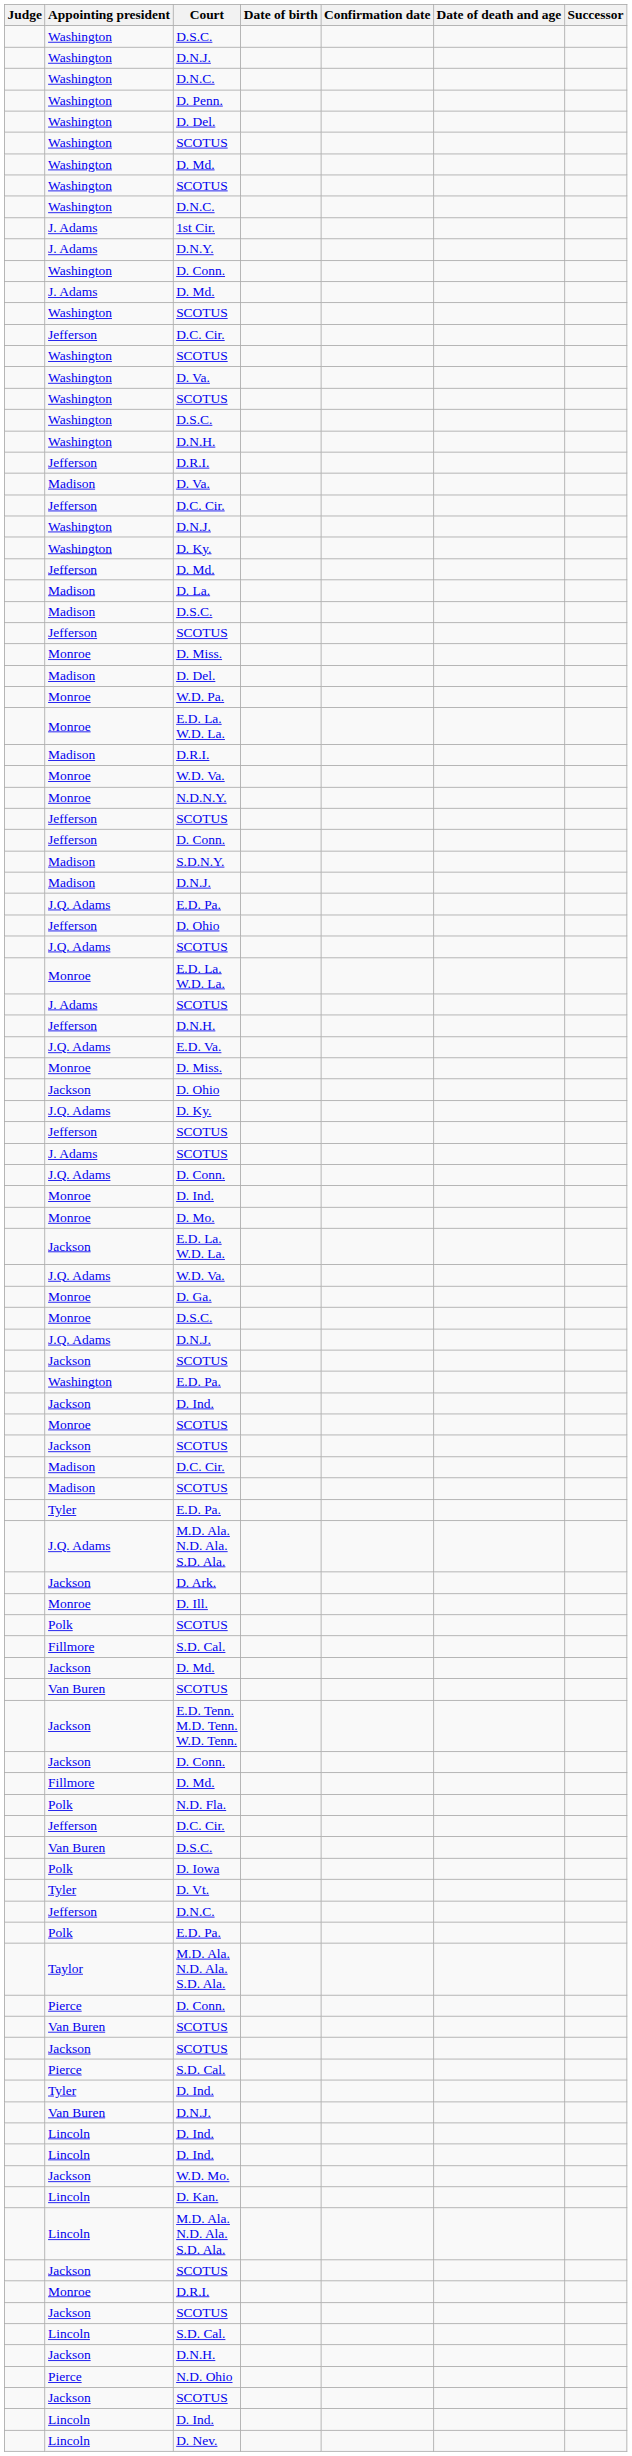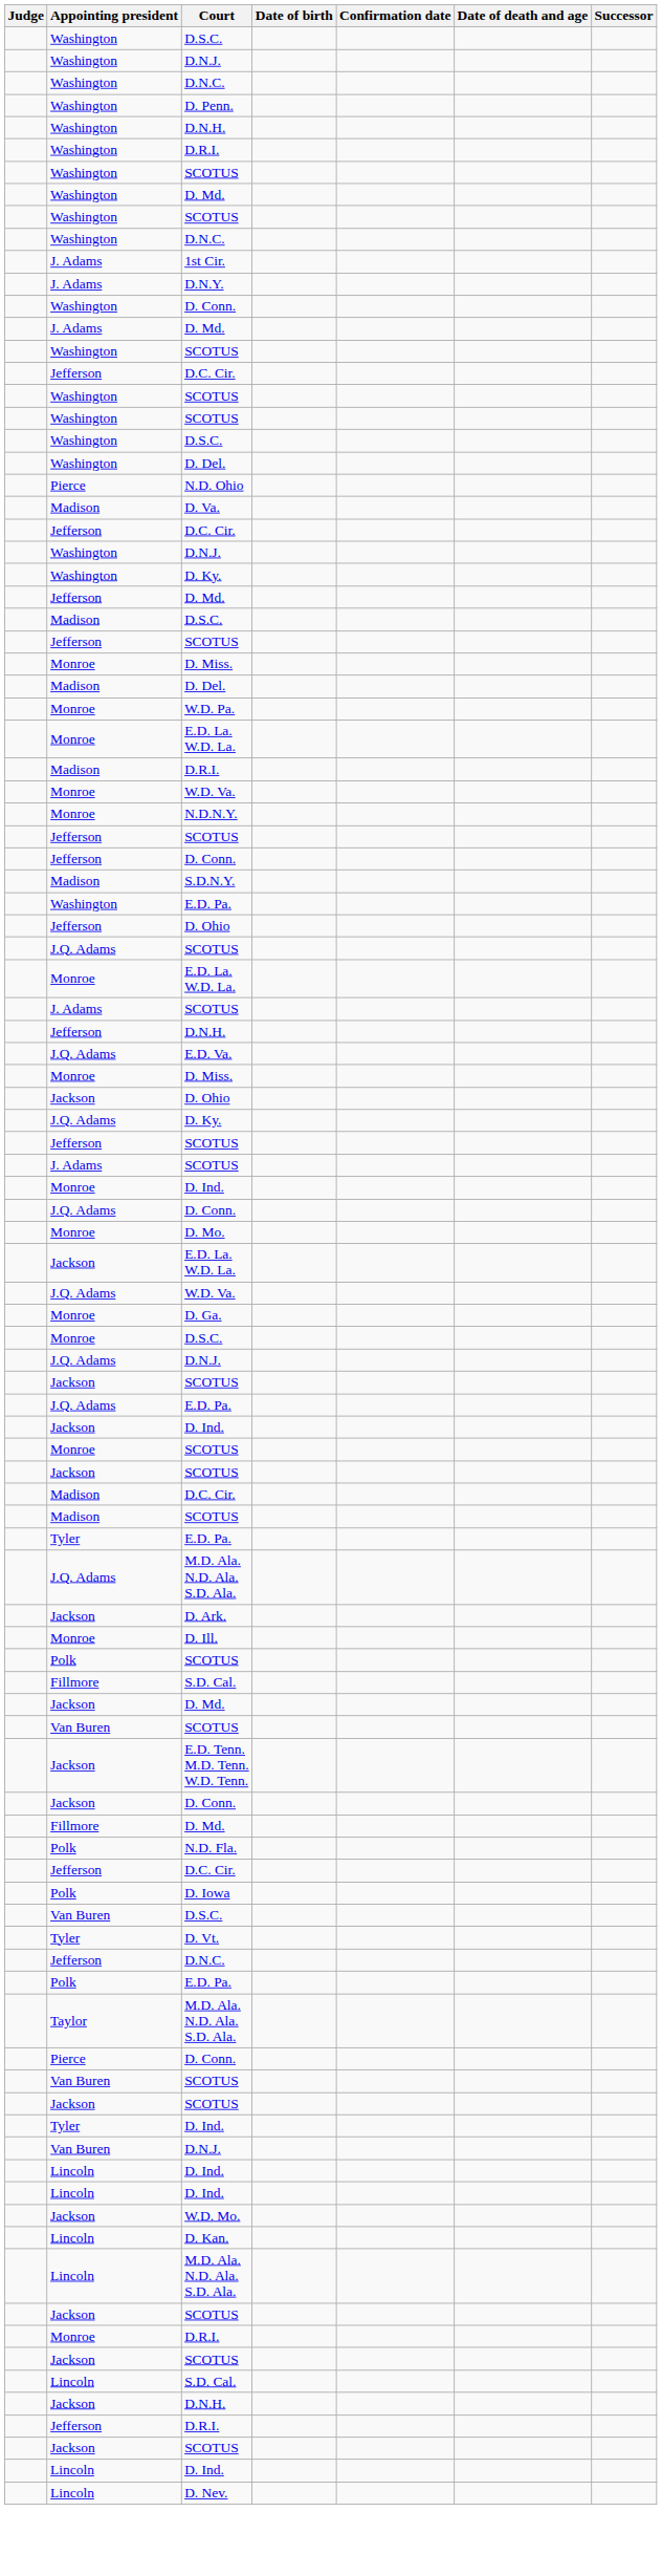 <table class="wikitable sortable sort-under mw-collapsible">
 <tr>
 <th>Judge</th>
 <th>Appointing president</th>
 <th>Court</th>
 <th>Date of birth</th>
 <th>Confirmation date</th>
 <th>Date of death and age</th>
 <th>Successor</th>
 </tr>
 <tr>
 <td></td>
 <td><a href='#'>Washington</a></td>
 <td><a href='#'>D.S.C.</a></td>
 <td></td>
 <td></td>
 <td></td>
 <td></td>
 </tr>
 <tr>
 <td></td>
 <td><a href='#'>Washington</a></td>
 <td><a href='#'>D.N.J.</a></td>
 <td></td>
 <td></td>
 <td></td>
 <td></td>
 </tr>
 <tr>
 <td></td>
 <td><a href='#'>Washington</a></td>
 <td><a href='#'>D.N.C.</a></td>
 <td></td>
 <td></td>
 <td></td>
 <td></td>
 </tr>
 <tr>
 <td></td>
 <td><a href='#'>Washington</a></td>
 <td><a href='#'>D. Penn.</a></td>
 <td></td>
 <td></td>
 <td></td>
 <td></td>
 </tr>
 <tr>
 <td></td>
 <td><a href='#'>Washington</a></td>
-<td><a href='#'>D. Del.</a></td>
+<td><a href='#'>D.N.H.</a></td>
+<td></td>
+<td></td>
+<td></td>
+<td></td>
+</tr>
+<tr>
+<td></td>
+<td><a href='#'>Washington</a></td>
+<td><a href='#'>D.R.I.</a></td>
 <td></td>
 <td></td>
 <td></td>
 <td></td>
 </tr>
 <tr>
 <td></td>
 <td><a href='#'>Washington</a></td>
 <td><a href='#'>SCOTUS</a></td>
 <td></td>
 <td></td>
 <td></td>
 <td></td>
 </tr>
 <tr>
 <td></td>
 <td><a href='#'>Washington</a></td>
 <td><a href='#'>D. Md.</a></td>
 <td></td>
 <td></td>
 <td></td>
 <td></td>
 </tr>
 <tr>
 <td></td>
 <td><a href='#'>Washington</a></td>
 <td><a href='#'>SCOTUS</a></td>
 <td></td>
 <td></td>
 <td></td>
 <td></td>
 </tr>
 <tr>
 <td></td>
 <td><a href='#'>Washington</a></td>
 <td><a href='#'>D.N.C.</a></td>
 <td></td>
 <td></td>
 <td></td>
 <td></td>
 </tr>
 <tr>
 <td></td>
 <td><a href='#'>J. Adams</a></td>
 <td><a href='#'>1st Cir.</a></td>
 <td></td>
 <td></td>
 <td></td>
 <td></td>
 </tr>
 <tr>
 <td></td>
 <td><a href='#'>J. Adams</a></td>
 <td><a href='#'>D.N.Y.</a></td>
 <td></td>
 <td></td>
 <td></td>
 <td></td>
 </tr>
 <tr>
 <td></td>
 <td><a href='#'>Washington</a></td>
 <td><a href='#'>D. Conn.</a></td>
 <td></td>
 <td></td>
 <td></td>
 <td></td>
 </tr>
 <tr>
 <td></td>
 <td><a href='#'>J. Adams</a></td>
 <td><a href='#'>D. Md.</a></td>
 <td></td>
 <td></td>
 <td></td>
 <td></td>
 </tr>
 <tr>
 <td></td>
 <td><a href='#'>Washington</a></td>
 <td><a href='#'>SCOTUS</a></td>
 <td></td>
 <td></td>
 <td></td>
 <td></td>
 </tr>
 <tr>
 <td></td>
 <td><a href='#'>Jefferson</a></td>
 <td><a href='#'>D.C. Cir.</a></td>
 <td></td>
 <td></td>
 <td></td>
 <td></td>
 </tr>
 <tr>
 <td></td>
 <td><a href='#'>Washington</a></td>
 <td><a href='#'>SCOTUS</a></td>
 <td></td>
 <td></td>
 <td></td>
 <td></td>
 </tr>
 <tr>
 <td></td>
 <td><a href='#'>Washington</a></td>
-<td><a href='#'>D. Va.</a></td>
-<td></td>
-<td></td>
-<td></td>
-<td></td>
-</tr>
-<tr>
-<td></td>
-<td><a href='#'>Washington</a></td>
 <td><a href='#'>SCOTUS</a></td>
 <td></td>
 <td></td>
 <td></td>
 <td></td>
 </tr>
 <tr>
 <td></td>
 <td><a href='#'>Washington</a></td>
 <td><a href='#'>D.S.C.</a></td>
 <td></td>
 <td></td>
 <td></td>
 <td></td>
 </tr>
 <tr>
 <td></td>
 <td><a href='#'>Washington</a></td>
-<td><a href='#'>D.N.H.</a></td>
+<td><a href='#'>D. Del.</a></td>
 <td></td>
 <td></td>
 <td></td>
 <td></td>
 </tr>
 <tr>
 <td></td>
-<td><a href='#'>Jefferson</a></td>
-<td><a href='#'>D.R.I.</a></td>
+<td><a href='#'>Pierce</a></td>
+<td><a href='#'>N.D. Ohio</a></td>
 <td></td>
 <td></td>
 <td></td>
 <td></td>
 </tr>
 <tr>
 <td></td>
 <td><a href='#'>Madison</a></td>
 <td><a href='#'>D. Va.</a></td>
 <td></td>
 <td></td>
 <td></td>
 <td></td>
 </tr>
 <tr>
 <td></td>
 <td><a href='#'>Jefferson</a></td>
 <td><a href='#'>D.C. Cir.</a></td>
 <td></td>
 <td></td>
 <td></td>
 <td></td>
 </tr>
 <tr>
 <td></td>
 <td><a href='#'>Washington</a></td>
 <td><a href='#'>D.N.J.</a></td>
 <td></td>
 <td></td>
 <td></td>
 <td></td>
 </tr>
 <tr>
 <td></td>
 <td><a href='#'>Washington</a></td>
 <td><a href='#'>D. Ky.</a></td>
 <td></td>
 <td></td>
 <td></td>
 <td></td>
 </tr>
 <tr>
 <td></td>
 <td><a href='#'>Jefferson</a></td>
 <td><a href='#'>D. Md.</a></td>
-<td></td>
-<td></td>
-<td></td>
-<td></td>
-</tr>
-<tr>
-<td></td>
-<td><a href='#'>Madison</a></td>
-<td><a href='#'>D. La.</a></td>
 <td></td>
 <td></td>
 <td></td>
 <td></td>
 </tr>
 <tr>
 <td></td>
 <td><a href='#'>Madison</a></td>
 <td><a href='#'>D.S.C.</a></td>
 <td></td>
 <td></td>
 <td></td>
 <td></td>
 </tr>
 <tr>
 <td></td>
 <td><a href='#'>Jefferson</a></td>
 <td><a href='#'>SCOTUS</a></td>
 <td></td>
 <td></td>
 <td></td>
 <td></td>
 </tr>
 <tr>
 <td></td>
 <td><a href='#'>Monroe</a></td>
 <td><a href='#'>D. Miss.</a></td>
 <td></td>
 <td></td>
 <td></td>
 <td></td>
 </tr>
 <tr>
 <td></td>
 <td><a href='#'>Madison</a></td>
 <td><a href='#'>D. Del.</a></td>
 <td></td>
 <td></td>
 <td></td>
 <td></td>
 </tr>
 <tr>
 <td></td>
 <td><a href='#'>Monroe</a></td>
 <td><a href='#'>W.D. Pa.</a></td>
 <td></td>
 <td></td>
 <td></td>
 <td></td>
 </tr>
 <tr>
 <td></td>
 <td><a href='#'>Monroe</a></td>
 <td><a href='#'>E.D. La.</a><br><a href='#'>W.D. La.</a></td>
 <td></td>
 <td></td>
 <td></td>
 <td></td>
 </tr>
 <tr>
 <td></td>
 <td><a href='#'>Madison</a></td>
 <td><a href='#'>D.R.I.</a></td>
 <td></td>
 <td></td>
 <td></td>
 <td></td>
 </tr>
 <tr>
 <td></td>
 <td><a href='#'>Monroe</a></td>
 <td><a href='#'>W.D. Va.</a></td>
 <td></td>
 <td></td>
 <td></td>
 <td></td>
 </tr>
 <tr>
 <td></td>
 <td><a href='#'>Monroe</a></td>
 <td><a href='#'>N.D.N.Y.</a></td>
 <td></td>
 <td></td>
 <td></td>
 <td></td>
 </tr>
 <tr>
 <td></td>
 <td><a href='#'>Jefferson</a></td>
 <td><a href='#'>SCOTUS</a></td>
 <td></td>
 <td></td>
 <td></td>
 <td></td>
 </tr>
 <tr>
 <td></td>
 <td><a href='#'>Jefferson</a></td>
 <td><a href='#'>D. Conn.</a></td>
 <td></td>
 <td></td>
 <td></td>
 <td></td>
 </tr>
 <tr>
 <td></td>
 <td><a href='#'>Madison</a></td>
 <td><a href='#'>S.D.N.Y.</a></td>
 <td></td>
 <td></td>
 <td></td>
 <td></td>
 </tr>
 <tr>
 <td></td>
-<td><a href='#'>Madison</a></td>
-<td><a href='#'>D.N.J.</a></td>
-<td></td>
-<td></td>
-<td></td>
-<td></td>
-</tr>
-<tr>
-<td></td>
-<td><a href='#'>J.Q. Adams</a></td>
+<td><a href='#'>Washington</a></td>
 <td><a href='#'>E.D. Pa.</a></td>
 <td></td>
 <td></td>
 <td></td>
 <td></td>
 </tr>
 <tr>
 <td></td>
 <td><a href='#'>Jefferson</a></td>
 <td><a href='#'>D. Ohio</a></td>
 <td></td>
 <td></td>
 <td></td>
 <td></td>
 </tr>
 <tr>
 <td></td>
 <td><a href='#'>J.Q. Adams</a></td>
 <td><a href='#'>SCOTUS</a></td>
 <td></td>
 <td></td>
 <td></td>
 <td></td>
 </tr>
 <tr>
 <td></td>
 <td><a href='#'>Monroe</a></td>
 <td><a href='#'>E.D. La.</a><br><a href='#'>W.D. La.</a></td>
 <td></td>
 <td></td>
 <td></td>
 <td></td>
 </tr>
 <tr>
 <td></td>
 <td><a href='#'>J. Adams</a></td>
 <td><a href='#'>SCOTUS</a></td>
 <td></td>
 <td></td>
 <td></td>
 <td></td>
 </tr>
 <tr>
 <td></td>
 <td><a href='#'>Jefferson</a></td>
 <td><a href='#'>D.N.H.</a></td>
 <td></td>
 <td></td>
 <td></td>
 <td></td>
 </tr>
 <tr>
 <td></td>
 <td><a href='#'>J.Q. Adams</a></td>
 <td><a href='#'>E.D. Va.</a></td>
 <td></td>
 <td></td>
 <td></td>
 <td></td>
 </tr>
 <tr>
 <td></td>
 <td><a href='#'>Monroe</a></td>
 <td><a href='#'>D. Miss.</a></td>
 <td></td>
 <td></td>
 <td></td>
 <td></td>
 </tr>
 <tr>
 <td></td>
 <td><a href='#'>Jackson</a></td>
 <td><a href='#'>D. Ohio</a></td>
 <td></td>
 <td></td>
 <td></td>
 <td></td>
 </tr>
 <tr>
 <td></td>
 <td><a href='#'>J.Q. Adams</a></td>
 <td><a href='#'>D. Ky.</a></td>
 <td></td>
 <td></td>
 <td></td>
 <td></td>
 </tr>
 <tr>
 <td></td>
 <td><a href='#'>Jefferson</a></td>
 <td><a href='#'>SCOTUS</a></td>
 <td></td>
 <td></td>
 <td></td>
 <td></td>
 </tr>
 <tr>
 <td></td>
 <td><a href='#'>J. Adams</a></td>
 <td><a href='#'>SCOTUS</a></td>
 <td></td>
 <td></td>
 <td></td>
 <td></td>
 </tr>
 <tr>
 <td></td>
-<td><a href='#'>J.Q. Adams</a></td>
-<td><a href='#'>D. Conn.</a></td>
+<td><a href='#'>Monroe</a></td>
+<td><a href='#'>D. Ind.</a></td>
 <td></td>
 <td></td>
 <td></td>
 <td></td>
 </tr>
 <tr>
 <td></td>
-<td><a href='#'>Monroe</a></td>
-<td><a href='#'>D. Ind.</a></td>
+<td><a href='#'>J.Q. Adams</a></td>
+<td><a href='#'>D. Conn.</a></td>
 <td></td>
 <td></td>
 <td></td>
 <td></td>
 </tr>
 <tr>
 <td></td>
 <td><a href='#'>Monroe</a></td>
 <td><a href='#'>D. Mo.</a></td>
 <td></td>
 <td></td>
 <td></td>
 <td></td>
 </tr>
 <tr>
 <td></td>
 <td><a href='#'>Jackson</a></td>
 <td><a href='#'>E.D. La.</a><br><a href='#'>W.D. La.</a></td>
 <td></td>
 <td></td>
 <td></td>
 <td></td>
 </tr>
 <tr>
 <td></td>
 <td><a href='#'>J.Q. Adams</a></td>
 <td><a href='#'>W.D. Va.</a></td>
 <td></td>
 <td></td>
 <td></td>
 <td></td>
 </tr>
 <tr>
 <td></td>
 <td><a href='#'>Monroe</a></td>
 <td><a href='#'>D. Ga.</a></td>
 <td></td>
 <td></td>
 <td></td>
 <td></td>
 </tr>
 <tr>
 <td></td>
 <td><a href='#'>Monroe</a></td>
 <td><a href='#'>D.S.C.</a></td>
 <td></td>
 <td></td>
 <td></td>
 <td></td>
 </tr>
 <tr>
 <td></td>
 <td><a href='#'>J.Q. Adams</a></td>
 <td><a href='#'>D.N.J.</a></td>
 <td></td>
 <td></td>
 <td></td>
 <td></td>
 </tr>
 <tr>
 <td></td>
 <td><a href='#'>Jackson</a></td>
 <td><a href='#'>SCOTUS</a></td>
 <td></td>
 <td></td>
 <td></td>
 <td></td>
 </tr>
 <tr>
 <td></td>
-<td><a href='#'>Washington</a></td>
+<td><a href='#'>J.Q. Adams</a></td>
 <td><a href='#'>E.D. Pa.</a></td>
 <td></td>
 <td></td>
 <td></td>
 <td></td>
 </tr>
 <tr>
 <td></td>
 <td><a href='#'>Jackson</a></td>
 <td><a href='#'>D. Ind.</a></td>
 <td></td>
 <td></td>
 <td></td>
 <td></td>
 </tr>
 <tr>
 <td></td>
 <td><a href='#'>Monroe</a></td>
 <td><a href='#'>SCOTUS</a></td>
 <td></td>
 <td></td>
 <td></td>
 <td></td>
 </tr>
 <tr>
 <td></td>
 <td><a href='#'>Jackson</a></td>
 <td><a href='#'>SCOTUS</a></td>
 <td></td>
 <td></td>
 <td></td>
 <td></td>
 </tr>
 <tr>
 <td></td>
 <td><a href='#'>Madison</a></td>
 <td><a href='#'>D.C. Cir.</a></td>
 <td></td>
 <td></td>
 <td></td>
 <td></td>
 </tr>
 <tr>
 <td></td>
 <td><a href='#'>Madison</a></td>
 <td><a href='#'>SCOTUS</a></td>
 <td></td>
 <td></td>
 <td></td>
 <td></td>
 </tr>
 <tr>
 <td></td>
 <td><a href='#'>Tyler</a></td>
 <td><a href='#'>E.D. Pa.</a></td>
 <td></td>
 <td></td>
 <td></td>
 <td></td>
 </tr>
 <tr>
 <td></td>
 <td><a href='#'>J.Q. Adams</a></td>
 <td><a href='#'>M.D. Ala.</a><br><a href='#'>N.D. Ala.</a><br><a href='#'>S.D. Ala.</a></td>
 <td></td>
 <td></td>
 <td></td>
 <td></td>
 </tr>
 <tr>
 <td></td>
 <td><a href='#'>Jackson</a></td>
 <td><a href='#'>D. Ark.</a></td>
 <td></td>
 <td></td>
 <td></td>
 <td></td>
 </tr>
 <tr>
 <td></td>
 <td><a href='#'>Monroe</a></td>
 <td><a href='#'>D. Ill.</a></td>
 <td></td>
 <td></td>
 <td></td>
 <td></td>
 </tr>
 <tr>
 <td></td>
 <td><a href='#'>Polk</a></td>
 <td><a href='#'>SCOTUS</a></td>
 <td></td>
 <td></td>
 <td></td>
 <td></td>
 </tr>
 <tr>
 <td></td>
 <td><a href='#'>Fillmore</a></td>
 <td><a href='#'>S.D. Cal.</a></td>
 <td></td>
 <td></td>
 <td></td>
 <td></td>
 </tr>
 <tr>
 <td></td>
 <td><a href='#'>Jackson</a></td>
 <td><a href='#'>D. Md.</a></td>
 <td></td>
 <td></td>
 <td></td>
 <td></td>
 </tr>
 <tr>
 <td></td>
 <td><a href='#'>Van Buren</a></td>
 <td><a href='#'>SCOTUS</a></td>
 <td></td>
 <td></td>
 <td></td>
 <td></td>
 </tr>
 <tr>
 <td></td>
 <td><a href='#'>Jackson</a></td>
 <td><a href='#'>E.D. Tenn.</a><br><a href='#'>M.D. Tenn.</a><br><a href='#'>W.D. Tenn.</a></td>
 <td></td>
 <td></td>
 <td></td>
 <td></td>
 </tr>
 <tr>
 <td></td>
 <td><a href='#'>Jackson</a></td>
 <td><a href='#'>D. Conn.</a></td>
 <td></td>
 <td></td>
 <td></td>
 <td></td>
 </tr>
 <tr>
 <td></td>
 <td><a href='#'>Fillmore</a></td>
 <td><a href='#'>D. Md.</a></td>
 <td></td>
 <td></td>
 <td></td>
 <td></td>
 </tr>
 <tr>
 <td></td>
 <td><a href='#'>Polk</a></td>
 <td><a href='#'>N.D. Fla.</a></td>
 <td></td>
 <td></td>
 <td></td>
 <td></td>
 </tr>
 <tr>
 <td></td>
 <td><a href='#'>Jefferson</a></td>
 <td><a href='#'>D.C. Cir.</a></td>
 <td></td>
 <td></td>
 <td></td>
 <td></td>
 </tr>
 <tr>
 <td></td>
-<td><a href='#'>Van Buren</a></td>
-<td><a href='#'>D.S.C.</a></td>
+<td><a href='#'>Polk</a></td>
+<td><a href='#'>D. Iowa</a></td>
 <td></td>
 <td></td>
 <td></td>
 <td></td>
 </tr>
 <tr>
 <td></td>
-<td><a href='#'>Polk</a></td>
-<td><a href='#'>D. Iowa</a></td>
+<td><a href='#'>Van Buren</a></td>
+<td><a href='#'>D.S.C.</a></td>
 <td></td>
 <td></td>
 <td></td>
 <td></td>
 </tr>
 <tr>
 <td></td>
 <td><a href='#'>Tyler</a></td>
 <td><a href='#'>D. Vt.</a></td>
 <td></td>
 <td></td>
 <td></td>
 <td></td>
 </tr>
 <tr>
 <td></td>
 <td><a href='#'>Jefferson</a></td>
 <td><a href='#'>D.N.C.</a></td>
 <td></td>
 <td></td>
 <td></td>
 <td></td>
 </tr>
 <tr>
 <td></td>
 <td><a href='#'>Polk</a></td>
 <td><a href='#'>E.D. Pa.</a></td>
 <td></td>
 <td></td>
 <td></td>
 <td></td>
 </tr>
 <tr>
 <td></td>
 <td><a href='#'>Taylor</a></td>
 <td><a href='#'>M.D. Ala.</a><br><a href='#'>N.D. Ala.</a><br><a href='#'>S.D. Ala.</a></td>
 <td></td>
 <td></td>
 <td></td>
 <td></td>
 </tr>
 <tr>
 <td></td>
 <td><a href='#'>Pierce</a></td>
 <td><a href='#'>D. Conn.</a></td>
 <td></td>
 <td></td>
 <td></td>
 <td></td>
 </tr>
 <tr>
 <td></td>
 <td><a href='#'>Van Buren</a></td>
 <td><a href='#'>SCOTUS</a></td>
 <td></td>
 <td></td>
 <td></td>
 <td></td>
 </tr>
 <tr>
 <td></td>
 <td><a href='#'>Jackson</a></td>
 <td><a href='#'>SCOTUS</a></td>
-<td></td>
-<td></td>
-<td></td>
-<td></td>
-</tr>
-<tr>
-<td></td>
-<td><a href='#'>Pierce</a></td>
-<td><a href='#'>S.D. Cal.</a></td>
 <td></td>
 <td></td>
 <td></td>
 <td></td>
 </tr>
 <tr>
 <td></td>
 <td><a href='#'>Tyler</a></td>
 <td><a href='#'>D. Ind.</a></td>
 <td></td>
 <td></td>
 <td></td>
 <td></td>
 </tr>
 <tr>
 <td></td>
 <td><a href='#'>Van Buren</a></td>
 <td><a href='#'>D.N.J.</a></td>
 <td></td>
 <td></td>
 <td></td>
 <td></td>
 </tr>
 <tr>
 <td></td>
 <td><a href='#'>Lincoln</a></td>
 <td><a href='#'>D. Ind.</a></td>
 <td></td>
 <td></td>
 <td></td>
 <td></td>
 </tr>
 <tr>
 <td></td>
 <td><a href='#'>Lincoln</a></td>
 <td><a href='#'>D. Ind.</a></td>
 <td></td>
 <td></td>
 <td></td>
 <td></td>
 </tr>
 <tr>
 <td></td>
 <td><a href='#'>Jackson</a></td>
 <td><a href='#'>W.D. Mo.</a></td>
 <td></td>
 <td></td>
 <td></td>
 <td></td>
 </tr>
 <tr>
 <td></td>
 <td><a href='#'>Lincoln</a></td>
 <td><a href='#'>D. Kan.</a></td>
 <td></td>
 <td></td>
 <td></td>
 <td></td>
 </tr>
 <tr>
 <td></td>
 <td><a href='#'>Lincoln</a></td>
 <td><a href='#'>M.D. Ala.</a><br><a href='#'>N.D. Ala.</a><br><a href='#'>S.D. Ala.</a></td>
 <td></td>
 <td></td>
 <td></td>
 <td></td>
 </tr>
 <tr>
 <td></td>
 <td><a href='#'>Jackson</a></td>
 <td><a href='#'>SCOTUS</a></td>
 <td></td>
 <td></td>
 <td></td>
 <td></td>
 </tr>
 <tr>
 <td></td>
 <td><a href='#'>Monroe</a></td>
 <td><a href='#'>D.R.I.</a></td>
 <td></td>
 <td></td>
 <td></td>
 <td></td>
 </tr>
 <tr>
 <td></td>
 <td><a href='#'>Jackson</a></td>
 <td><a href='#'>SCOTUS</a></td>
 <td></td>
 <td></td>
 <td></td>
 <td></td>
 </tr>
 <tr>
 <td></td>
 <td><a href='#'>Lincoln</a></td>
 <td><a href='#'>S.D. Cal.</a></td>
 <td></td>
 <td></td>
 <td></td>
 <td></td>
 </tr>
 <tr>
 <td></td>
 <td><a href='#'>Jackson</a></td>
 <td><a href='#'>D.N.H.</a></td>
 <td></td>
 <td></td>
 <td></td>
 <td></td>
 </tr>
 <tr>
 <td></td>
-<td><a href='#'>Pierce</a></td>
-<td><a href='#'>N.D. Ohio</a></td>
+<td><a href='#'>Jefferson</a></td>
+<td><a href='#'>D.R.I.</a></td>
 <td></td>
 <td></td>
 <td></td>
 <td></td>
 </tr>
 <tr>
 <td></td>
 <td><a href='#'>Jackson</a></td>
 <td><a href='#'>SCOTUS</a></td>
 <td></td>
 <td></td>
 <td></td>
 <td></td>
 </tr>
 <tr>
 <td></td>
 <td><a href='#'>Lincoln</a></td>
 <td><a href='#'>D. Ind.</a></td>
 <td></td>
 <td></td>
 <td></td>
 <td></td>
 </tr>
 <tr>
 <td></td>
 <td><a href='#'>Lincoln</a></td>
 <td><a href='#'>D. Nev.</a></td>
 <td></td>
 <td></td>
 <td></td>
 <td></td>
 </tr>
 </table>
